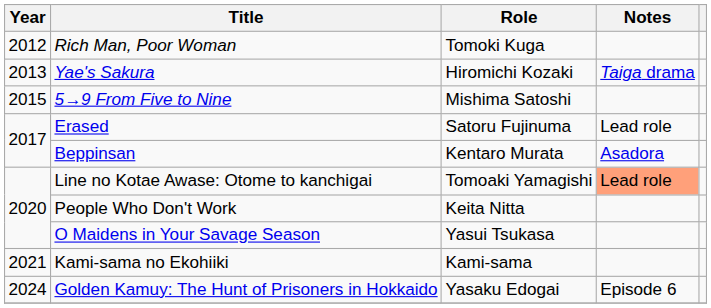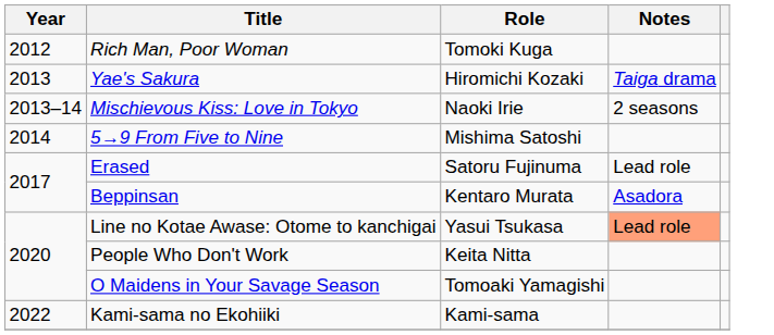 <table class="wikitable sortable">
 <tr>
 <th>Year</th>
 <th>Title</th>
 <th>Role</th>
 <th class="unsortable">Notes</th>
 <th class="unsortable"></th>
 </tr>
 <tr>
 <td>2012</td>
 <td><em>Rich Man, Poor Woman</em></td>
 <td>Tomoki Kuga</td>
 <td></td>
 <td></td>
 </tr>
 <tr>
 <td rowspan="1">2013</td>
 <td><em><a href='#'>Yae's Sakura</a></em></td>
 <td>Hiromichi Kozaki</td>
 <td><a href='#'><em>Taiga</em> drama</a></td>
 <td></td>
 </tr>
 <tr>
-<td>2015</td>
+<td>2013–14</td>
+<td><em><a href='#'>Mischievous Kiss: Love in Tokyo</a></em></td>
+<td>Naoki Irie</td>
+<td>2 seasons</td>
+<td></td>
+</tr>
+<tr>
+<td>2014</td>
 <td><em><a href='#'>5→9 From Five to Nine</a></td>
 <td>Mishima Satoshi</td>
 <td></td>
 <td></td>
 </tr>
 <tr>
 <td rowspan="2">2017</td>
 <td></em><a href='#'>Erased</a><em></td>
 <td>Satoru Fujinuma</td>
 <td>Lead role</td>
 <td></td>
 </tr>
 <tr>
 <td></em><a href='#'>Beppinsan</a><em></td>
 <td>Kentaro Murata</td>
 <td></em><a href='#'>Asadora</a><em></td>
 <td></td>
 </tr>
 <tr>
 <td rowspan="3">2020</td>
 <td></em>Line no Kotae Awase: Otome to kanchigai<em></td>
-<td>Tomoaki Yamagishi</td>
+<td>Yasui Tsukasa</td>
 <td style="background: lightsalmon;">Lead role</td>
 <td></td>
 </tr>
 <tr>
 <td></em>People Who Don't Work<em></td>
 <td>Keita Nitta</td>
 <td></td>
 <td></td>
 </tr>
 <tr>
 <td></em><a href='#'>O Maidens in Your Savage Season</a><em></td>
-<td>Yasui Tsukasa</td>
+<td>Tomoaki Yamagishi</td>
 <td></td>
 <td></td>
 </tr>
 <tr>
-<td>2021</td>
+<td>2022</td>
 <td></em>Kami-sama no Ekohiiki<em></td>
 <td>Kami-sama</td>
 <td></td>
 <td></td>
 </tr>
 <tr>
-<td>2024</td>
-<td></em><a href='#'>Golden Kamuy: The Hunt of Prisoners in Hokkaido</a><em></td>
-<td>Yasaku Edogai</td>
-<td>Episode 6</td>
-<td></td>
-</tr>
-<tr>
 </tr>
 </table>
